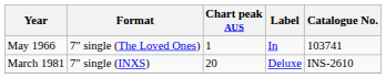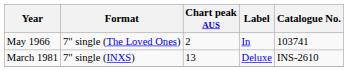 <table class="wikitable">
 <tr>
 <th>Year</th>
 <th>Format</th>
 <th>Chart peak<br><small><a href='#'>AUS</a></small></th>
 <th>Label</th>
 <th>Catalogue No.</th>
 </tr>
 <tr>
 <td>May 1966</td>
 <td>7" single (<a href='#'>The Loved Ones</a>)</td>
-<td>1</td>
+<td>2</td>
 <td><a href='#'>In</a></td>
 <td>103741</td>
 </tr>
 <tr>
 <td>March 1981</td>
 <td>7" single (<a href='#'>INXS</a>)</td>
-<td>20</td>
+<td>13</td>
 <td><a href='#'>Deluxe</a></td>
 <td>INS-2610</td>
 </tr>
 <tr>
 </tr>
 </table>
